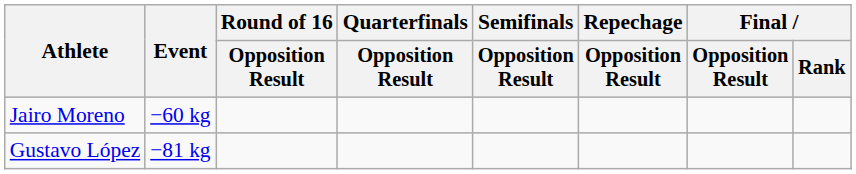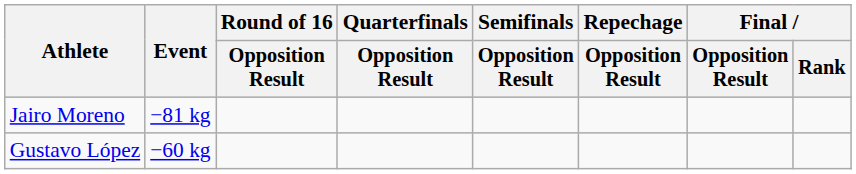 <table class="wikitable" style="font-size:90%">
 <tr>
 <th rowspan=2>Athlete</th>
 <th rowspan=2>Event</th>
 <th>Round of 16</th>
 <th>Quarterfinals</th>
 <th>Semifinals</th>
 <th>Repechage</th>
 <th colspan=2>Final / </th>
 </tr>
 <tr style="font-size:95%">
 <th>Opposition<br>Result</th>
 <th>Opposition<br>Result</th>
 <th>Opposition<br>Result</th>
 <th>Opposition<br>Result</th>
 <th>Opposition<br>Result</th>
 <th>Rank</th>
 </tr>
 <tr align=center>
 <td align=left><a href='#'>Jairo Moreno</a></td>
-<td align=left><a href='#'>−60 kg</a></td>
+<td align=left><a href='#'>−81 kg</a></td>
 <td></td>
 <td></td>
 <td></td>
 <td></td>
 <td></td>
 <td></td>
 </tr>
 <tr align=center>
 <td align=left><a href='#'>Gustavo López</a></td>
-<td align=left><a href='#'>−81 kg</a></td>
+<td align=left><a href='#'>−60 kg</a></td>
 <td></td>
 <td></td>
 <td></td>
 <td></td>
 <td></td>
 <td></td>
 </tr>
 </table>
